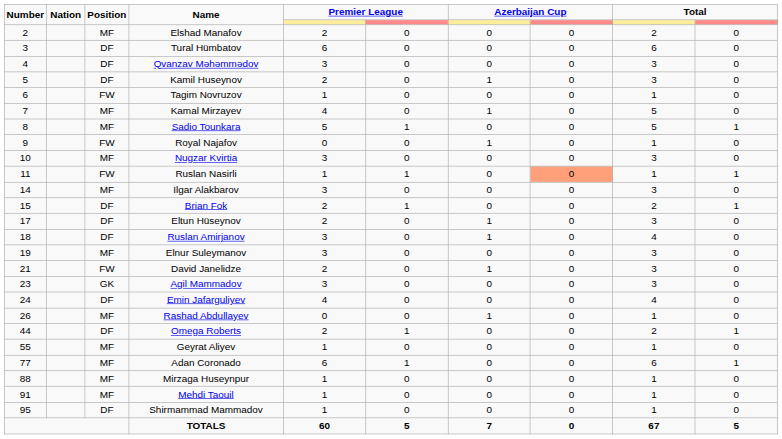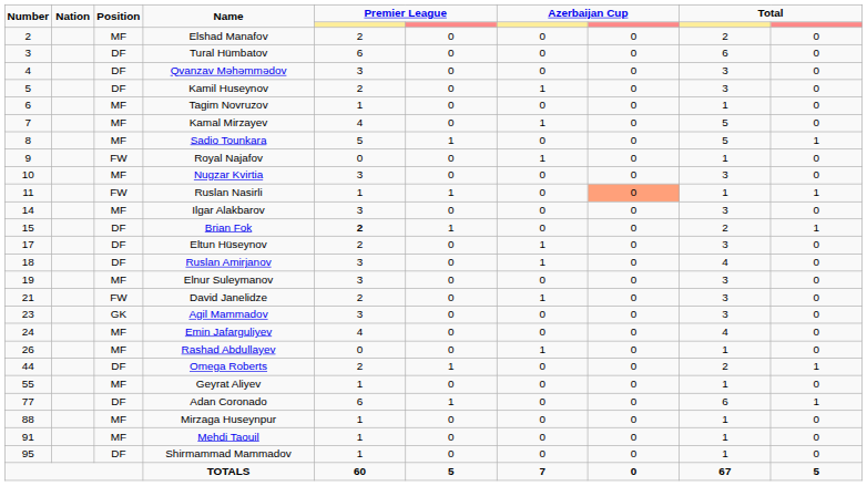 <table class="wikitable" style="text-align:center;">
 <tr>
 <td rowspan="2"  style="width:5%; text-align:center;"><strong>Number</strong></td>
 <td rowspan="2"  style="width:5%; text-align:center;"><strong>Nation</strong></td>
 <td rowspan="2"  style="width:5%; text-align:center;"><strong>Position</strong></td>
 <td rowspan="2"  style="width:20%; text-align:center;"><strong>Name</strong></td>
 <td colspan="2" style="text-align:center;"><strong><a href='#'>Premier League</a></strong></td>
 <td colspan="2" style="text-align:center;"><strong><a href='#'>Azerbaijan Cup</a></strong></td>
 <td colspan="2" style="text-align:center;"><strong>Total</strong></td>
 </tr>
 <tr>
 <th style="width:60px; background:#fe9;"></th>
 <th style="width:60px; background:#ff8888;"></th>
 <th style="width:60px; background:#fe9;"></th>
 <th style="width:60px; background:#ff8888;"></th>
 <th style="width:60px; background:#fe9;"></th>
 <th style="width:60px; background:#ff8888;"></th>
 </tr>
 <tr>
 <td>2</td>
 <td></td>
 <td>MF</td>
 <td>Elshad Manafov</td>
 <td>2</td>
 <td>0</td>
 <td>0</td>
 <td>0</td>
 <td>2</td>
 <td>0</td>
 </tr>
 <tr>
 <td>3</td>
 <td></td>
 <td>DF</td>
 <td>Tural Hümbatov</td>
 <td>6</td>
 <td>0</td>
 <td>0</td>
 <td>0</td>
 <td>6</td>
 <td>0</td>
 </tr>
 <tr>
 <td>4</td>
 <td></td>
 <td>DF</td>
 <td><a href='#'>Qvanzav Məhəmmədov</a></td>
 <td>3</td>
 <td>0</td>
 <td>0</td>
 <td>0</td>
 <td>3</td>
 <td>0</td>
 </tr>
 <tr>
 <td>5</td>
 <td></td>
 <td>DF</td>
 <td>Kamil Huseynov</td>
 <td>2</td>
 <td>0</td>
 <td>1</td>
 <td>0</td>
 <td>3</td>
 <td>0</td>
 </tr>
 <tr>
 <td>6</td>
 <td></td>
-<td>FW</td>
+<td>MF</td>
 <td>Tagim Novruzov</td>
 <td>1</td>
 <td>0</td>
 <td>0</td>
 <td>0</td>
 <td>1</td>
 <td>0</td>
 </tr>
 <tr>
 <td>7</td>
 <td></td>
 <td>MF</td>
 <td>Kamal Mirzayev</td>
 <td>4</td>
 <td>0</td>
 <td>1</td>
 <td>0</td>
 <td>5</td>
 <td>0</td>
 </tr>
 <tr>
 <td>8</td>
 <td></td>
 <td>MF</td>
 <td><a href='#'>Sadio Tounkara</a></td>
 <td>5</td>
 <td>1</td>
 <td>0</td>
 <td>0</td>
 <td>5</td>
 <td>1</td>
 </tr>
 <tr>
 <td>9</td>
 <td></td>
 <td>FW</td>
 <td>Royal Najafov</td>
 <td>0</td>
 <td>0</td>
 <td>1</td>
 <td>0</td>
 <td>1</td>
 <td>0</td>
 </tr>
 <tr>
 <td>10</td>
 <td></td>
 <td>MF</td>
 <td><a href='#'>Nugzar Kvirtia</a></td>
 <td>3</td>
 <td>0</td>
 <td>0</td>
 <td>0</td>
 <td>3</td>
 <td>0</td>
 </tr>
 <tr>
 <td>11</td>
 <td></td>
 <td>FW</td>
 <td>Ruslan Nasirli</td>
 <td>1</td>
 <td>1</td>
 <td>0</td>
 <td style="background: lightsalmon;">0</td>
 <td>1</td>
 <td>1</td>
 </tr>
 <tr>
 <td>14</td>
 <td></td>
 <td>MF</td>
 <td>Ilgar Alakbarov</td>
 <td>3</td>
 <td>0</td>
 <td>0</td>
 <td>0</td>
 <td>3</td>
 <td>0</td>
 </tr>
 <tr>
 <td>15</td>
 <td></td>
 <td>DF</td>
 <td><a href='#'>Brian Fok</a></td>
-<td>2</td>
+<td><strong>2</strong></td>
 <td>1</td>
 <td>0</td>
 <td>0</td>
 <td>2</td>
 <td>1</td>
 </tr>
 <tr>
 <td>17</td>
 <td></td>
 <td>DF</td>
 <td>Eltun Hüseynov</td>
 <td>2</td>
 <td>0</td>
 <td>1</td>
 <td>0</td>
 <td>3</td>
 <td>0</td>
 </tr>
 <tr>
 <td>18</td>
 <td></td>
 <td>DF</td>
 <td><a href='#'>Ruslan Amirjanov</a></td>
 <td>3</td>
 <td>0</td>
 <td>1</td>
 <td>0</td>
 <td>4</td>
 <td>0</td>
 </tr>
 <tr>
 <td>19</td>
 <td></td>
 <td>MF</td>
 <td>Elnur Suleymanov</td>
 <td>3</td>
 <td>0</td>
 <td>0</td>
 <td>0</td>
 <td>3</td>
 <td>0</td>
 </tr>
 <tr>
 <td>21</td>
 <td></td>
 <td>FW</td>
 <td>David Janelidze</td>
 <td>2</td>
 <td>0</td>
 <td>1</td>
 <td>0</td>
 <td>3</td>
 <td>0</td>
 </tr>
 <tr>
 <td>23</td>
 <td></td>
 <td>GK</td>
 <td><a href='#'>Agil Mammadov</a></td>
 <td>3</td>
 <td>0</td>
 <td>0</td>
 <td>0</td>
 <td>3</td>
 <td>0</td>
 </tr>
 <tr>
 <td>24</td>
 <td></td>
-<td>DF</td>
+<td>MF</td>
 <td><a href='#'>Emin Jafarguliyev</a></td>
 <td>4</td>
 <td>0</td>
 <td>0</td>
 <td>0</td>
 <td>4</td>
 <td>0</td>
 </tr>
 <tr>
 <td>26</td>
 <td></td>
 <td>MF</td>
 <td><a href='#'>Rashad Abdullayev</a></td>
 <td>0</td>
 <td>0</td>
 <td>1</td>
 <td>0</td>
 <td>1</td>
 <td>0</td>
 </tr>
 <tr>
 <td>44</td>
 <td></td>
 <td>DF</td>
 <td><a href='#'>Omega Roberts</a></td>
 <td>2</td>
 <td>1</td>
 <td>0</td>
 <td>0</td>
 <td>2</td>
 <td>1</td>
 </tr>
 <tr>
 <td>55</td>
 <td></td>
 <td>MF</td>
 <td>Geyrat Aliyev</td>
 <td>1</td>
 <td>0</td>
 <td>0</td>
 <td>0</td>
 <td>1</td>
 <td>0</td>
 </tr>
 <tr>
 <td>77</td>
 <td></td>
-<td>MF</td>
+<td>DF</td>
 <td>Adan Coronado</td>
 <td>6</td>
 <td>1</td>
 <td>0</td>
 <td>0</td>
 <td>6</td>
 <td>1</td>
 </tr>
 <tr>
 <td>88</td>
 <td></td>
 <td>MF</td>
 <td>Mirzaga Huseynpur</td>
 <td>1</td>
 <td>0</td>
 <td>0</td>
 <td>0</td>
 <td>1</td>
 <td>0</td>
 </tr>
 <tr>
 <td>91</td>
 <td></td>
 <td>MF</td>
 <td><a href='#'>Mehdi Taouil</a></td>
 <td>1</td>
 <td>0</td>
 <td>0</td>
 <td>0</td>
 <td>1</td>
 <td>0</td>
 </tr>
 <tr>
 <td>95</td>
 <td></td>
 <td>DF</td>
 <td>Shirmammad Mammadov</td>
 <td>1</td>
 <td>0</td>
 <td>0</td>
 <td>0</td>
 <td>1</td>
 <td>0</td>
 </tr>
 <tr>
 <td colspan="3"></td>
 <td><strong>TOTALS</strong></td>
 <td><strong>60</strong></td>
 <td><strong>5</strong></td>
 <td><strong>7</strong></td>
 <td><strong>0</strong></td>
 <td><strong>67</strong></td>
 <td><strong>5</strong></td>
 </tr>
 </table>
